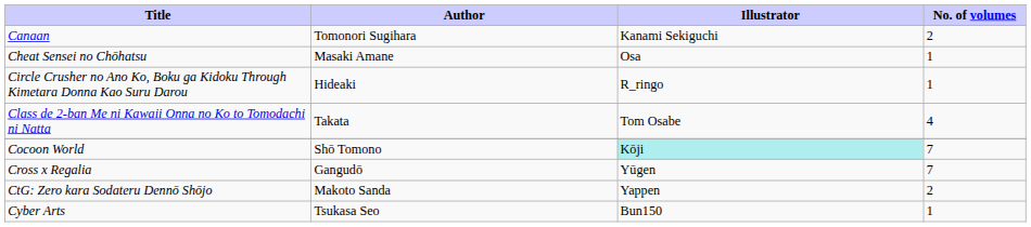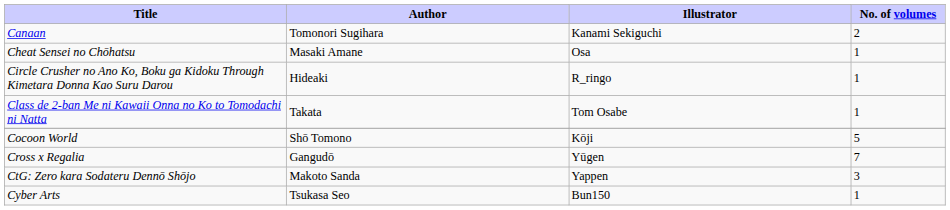 <table class="wikitable" style="width: 98%;">
 <tr>
 <th width=30% style="background:#ccf;">Title</th>
 <th width=30% style="background:#ccf;">Author</th>
 <th width=30% style="background:#ccf;">Illustrator</th>
 <th width=10% style="background:#ccf;">No. of <a href='#'>volumes</a></th>
 </tr>
 <tr>
 <td><em><a href='#'>Canaan</a></em></td>
 <td>Tomonori Sugihara</td>
 <td>Kanami Sekiguchi</td>
 <td>2</td>
 </tr>
 <tr>
 <td><em>Cheat Sensei no Chōhatsu</em></td>
 <td>Masaki Amane</td>
 <td>Osa</td>
 <td>1</td>
 </tr>
 <tr>
 <td><em>Circle Crusher no Ano Ko, Boku ga Kidoku Through Kimetara Donna Kao Suru Darou</em></td>
 <td>Hideaki</td>
 <td>R_ringo</td>
 <td>1</td>
 </tr>
 <tr>
 <td><em><a href='#'>Class de 2-ban Me ni Kawaii Onna no Ko to Tomodachi ni Natta</a></em></td>
 <td>Takata</td>
 <td>Tom Osabe</td>
-<td>4</td>
+<td>1</td>
 </tr>
 <tr>
 </tr>
 <tr>
 <td><em>Cocoon World</em></td>
 <td>Shō Tomono</td>
-<td style="background: paleturquoise;">Kōji</td>
-<td>7</td>
+<td>Kōji</td>
+<td>5</td>
 </tr>
 <tr>
 <td><em>Cross x Regalia</em></td>
 <td>Gangudō</td>
 <td>Yūgen</td>
 <td>7</td>
 </tr>
 <tr>
 <td><em>CtG: Zero kara Sodateru Dennō Shōjo</em></td>
 <td>Makoto Sanda</td>
 <td>Yappen</td>
-<td>2</td>
+<td>3</td>
 </tr>
 <tr>
 <td><em>Cyber Arts</em></td>
 <td>Tsukasa Seo</td>
 <td>Bun150</td>
 <td>1</td>
 </tr>
 </table>
